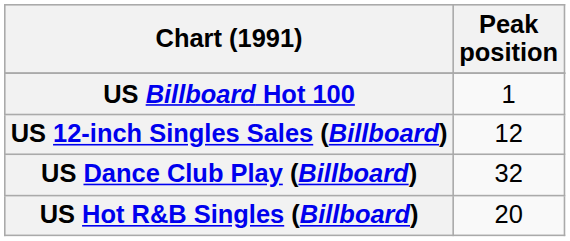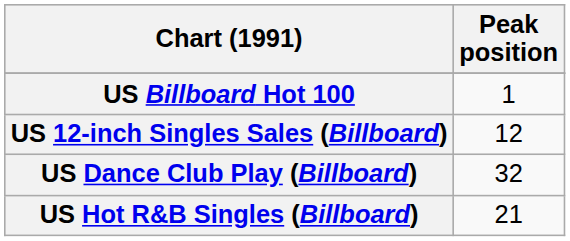 <table class="wikitable sortable plainrowheaders" style="text-align:center">
 <tr>
 <th>Chart (1991)</th>
 <th>Peak<br>position</th>
 </tr>
 <tr>
 </tr>
 <tr>
 </tr>
 <tr>
 </tr>
 <tr>
 </tr>
 <tr>
 </tr>
 <tr>
 </tr>
 <tr>
 </tr>
 <tr>
 <th scope="row">US <a href='#'><em>Billboard</em> Hot 100</a></th>
 <td>1</td>
 </tr>
 <tr>
 <th scope="row">US <a href='#'>12-inch Singles Sales</a> (<em><a href='#'>Billboard</a></em>)</th>
 <td>12</td>
 </tr>
 <tr>
 <th scope="row">US <a href='#'>Dance Club Play</a> (<em><a href='#'>Billboard</a></em>)</th>
 <td>32</td>
 </tr>
 <tr>
 <th scope="row">US <a href='#'>Hot R&B Singles</a> (<em><a href='#'>Billboard</a></em>)</th>
-<td>20</td>
+<td>21</td>
 </tr>
 </table>
